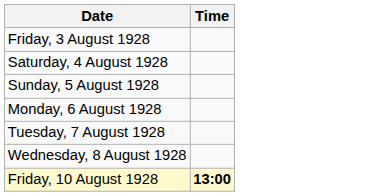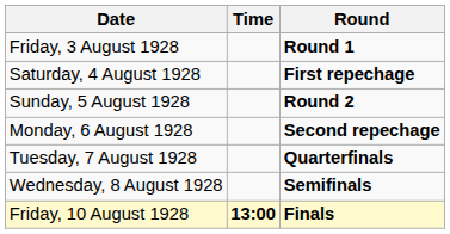 <table class="wikitable">
 <tr>
 <th>Date</th>
 <th>Time</th>
+<th>Round</th>
 </tr>
 <tr>
 <td>Friday, 3 August 1928</td>
 <td></td>
+<td><strong>Round 1</strong></td>
 </tr>
 <tr>
 <td>Saturday, 4 August 1928</td>
 <td></td>
+<td><strong>First repechage</strong></td>
 </tr>
 <tr>
 <td>Sunday, 5 August 1928</td>
 <td></td>
+<td><strong>Round 2</strong></td>
 </tr>
 <tr>
 <td>Monday, 6 August 1928</td>
 <td></td>
+<td><strong>Second repechage</strong></td>
 </tr>
 <tr>
 <td>Tuesday, 7 August 1928</td>
 <td></td>
+<td><strong>Quarterfinals</strong></td>
 </tr>
 <tr>
 <td>Wednesday, 8 August 1928</td>
 <td></td>
+<td><strong>Semifinals</strong></td>
 </tr>
 <tr style=background:lemonchiffon>
 <td>Friday, 10 August 1928</td>
 <td><strong>13:00</strong></td>
+<td><strong>Finals</strong></td>
 </tr>
 </table>
